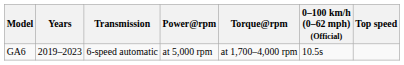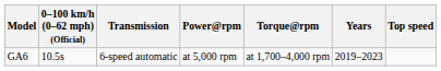 <table class="wikitable sortable collapsible" style="text-align:left; font-size:90%;">
 <tr>
 <th>Model</th>
-<th>Years</th>
+<th>0–100 km/h<br>(0–62 mph)<br><small>(Official)</small></th>
 <th>Transmission</th>
 <th>Power@rpm</th>
 <th>Torque@rpm</th>
-<th>0–100 km/h<br>(0–62 mph)<br><small>(Official)</small></th>
+<th>Years</th>
 <th>Top speed</th>
 </tr>
 <tr>
 <td>GA6</td>
-<td>2019–2023</td>
+<td>10.5s</td>
 <td>6-speed automatic</td>
 <td> at 5,000 rpm</td>
 <td> at 1,700–4,000 rpm</td>
-<td>10.5s</td>
+<td>2019–2023</td>
 <td></td>
 </tr>
 </table>
